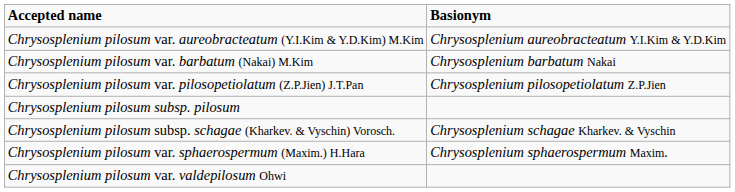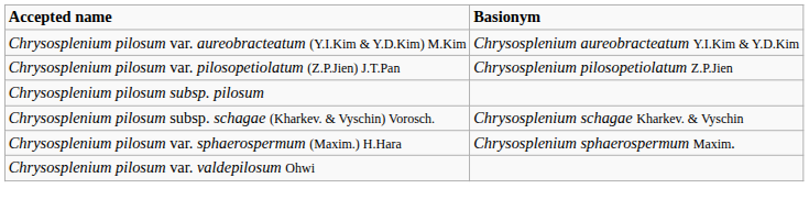 <table class="wikitable">
 <tr>
 <td><strong>Accepted name</strong></td>
 <td><strong>Basionym</strong></td>
 </tr>
 <tr>
 <td><em>Chrysosplenium pilosum</em> var. <em>aureobracteatum</em> <small>(Y.I.Kim & Y.D.Kim) M.Kim</small></td>
 <td><em>Chrysosplenium aureobracteatum</em> <small>Y.I.Kim & Y.D.Kim</small> </td>
-</tr>
-<tr>
-<td><em>Chrysosplenium pilosum</em> var. <em>barbatum</em> <small>(Nakai) M.Kim</small></td>
-<td><em>Chrysosplenium barbatum</em> <small>Nakai</small></td>
 </tr>
 <tr>
 <td><em>Chrysosplenium pilosum</em> var. <em>pilosopetiolatum</em> <small>(Z.P.Jien) J.T.Pan</small></td>
 <td><em>Chrysosplenium pilosopetiolatum</em> <small>Z.P.Jien</small></td>
 </tr>
 <tr>
 <td><em>Chrysosplenium pilosum subsp. pilosum</em></td>
 <td></td>
 </tr>
 <tr>
 <td><em>Chrysosplenium pilosum</em> subsp. <em>schagae</em> <small>(Kharkev. & Vyschin) Vorosch.</small></td>
 <td><em>Chrysosplenium schagae</em> <small>Kharkev. & Vyschin</small> </td>
 </tr>
 <tr>
 <td><em>Chrysosplenium pilosum</em> var. <em>sphaerospermum</em> <small>(Maxim.) H.Hara</small></td>
 <td><em>Chrysosplenium sphaerospermum</em> <small>Maxim</small><em>.</em></td>
 </tr>
 <tr>
 <td><em>Chrysosplenium pilosum</em> var. <em>valdepilosum</em> <small>Ohwi</small></td>
 <td></td>
 </tr>
 </table>
